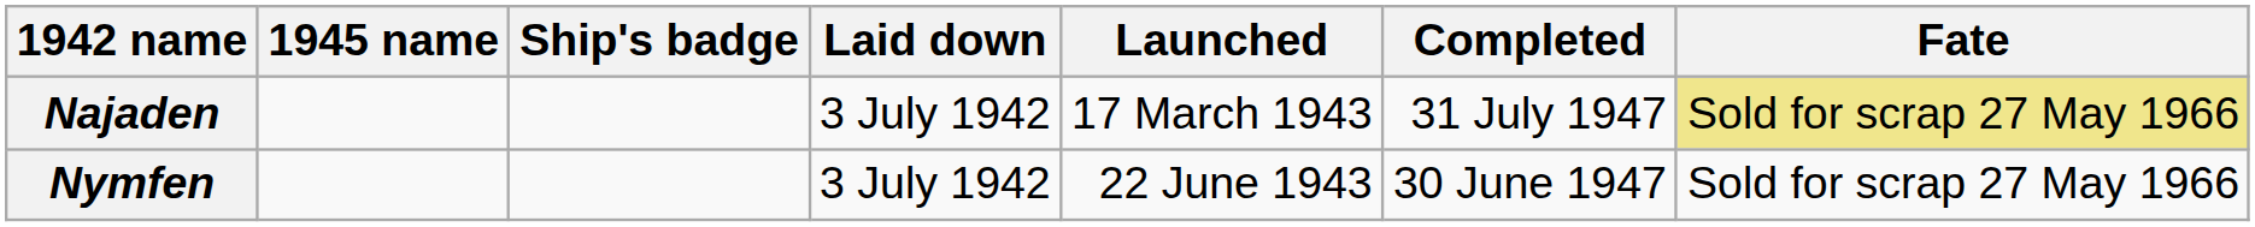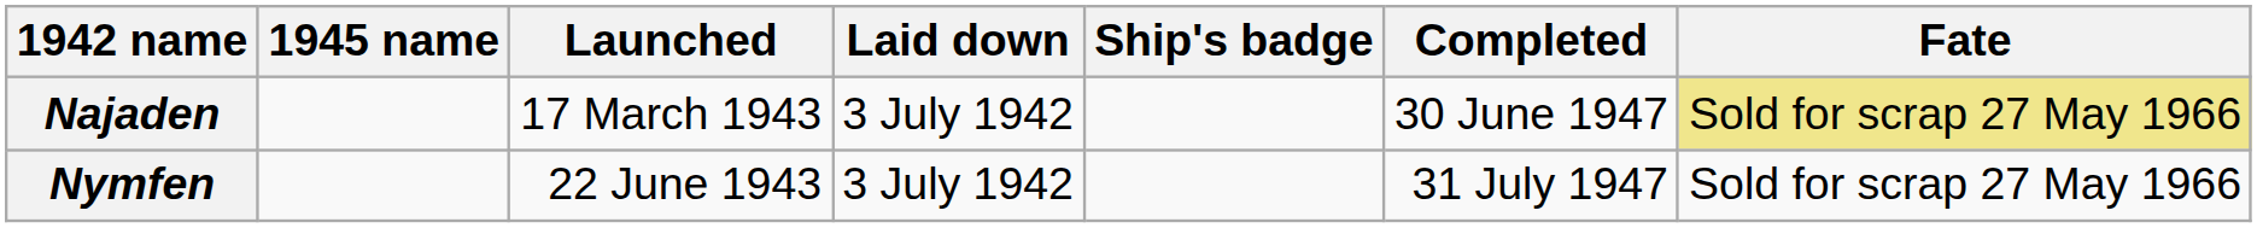 <table class="wikitable plainrowheaders">
 <tr>
 <th scope="col">1942 name</th>
 <th scope="col">1945 name</th>
+<th scope="col">Launched</th>
+<th scope="col">Laid down</th>
 <th scope="col">Ship's badge</th>
-<th scope="col">Laid down</th>
-<th scope="col">Launched</th>
 <th scope="col">Completed</th>
 <th scope="col">Fate</th>
 </tr>
 <tr>
 <th scope="row"><em>Najaden</em></th>
 <td></td>
+<td style="text-align:right;">17 March 1943</td>
+<td style="text-align:right;">3 July 1942</td>
 <td style="text-align:center;"></td>
-<td style="text-align:right;">3 July 1942</td>
-<td style="text-align:right;">17 March 1943</td>
-<td style="text-align:right;">31 July 1947</td>
+<td style="text-align:right;">30 June 1947</td>
 <td style="background: khaki;">Sold for scrap 27 May 1966</td>
 </tr>
 <tr>
 <th scope="row"><em>Nymfen</em></th>
 <td></td>
+<td style="text-align:right;">22 June 1943</td>
+<td style="text-align:right;">3 July 1942</td>
 <td style="text-align:center;"></td>
-<td style="text-align:right;">3 July 1942</td>
-<td style="text-align:right;">22 June 1943</td>
-<td style="text-align:right;">30 June 1947</td>
+<td style="text-align:right;">31 July 1947</td>
 <td>Sold for scrap 27 May 1966</td>
 </tr>
 </table>
